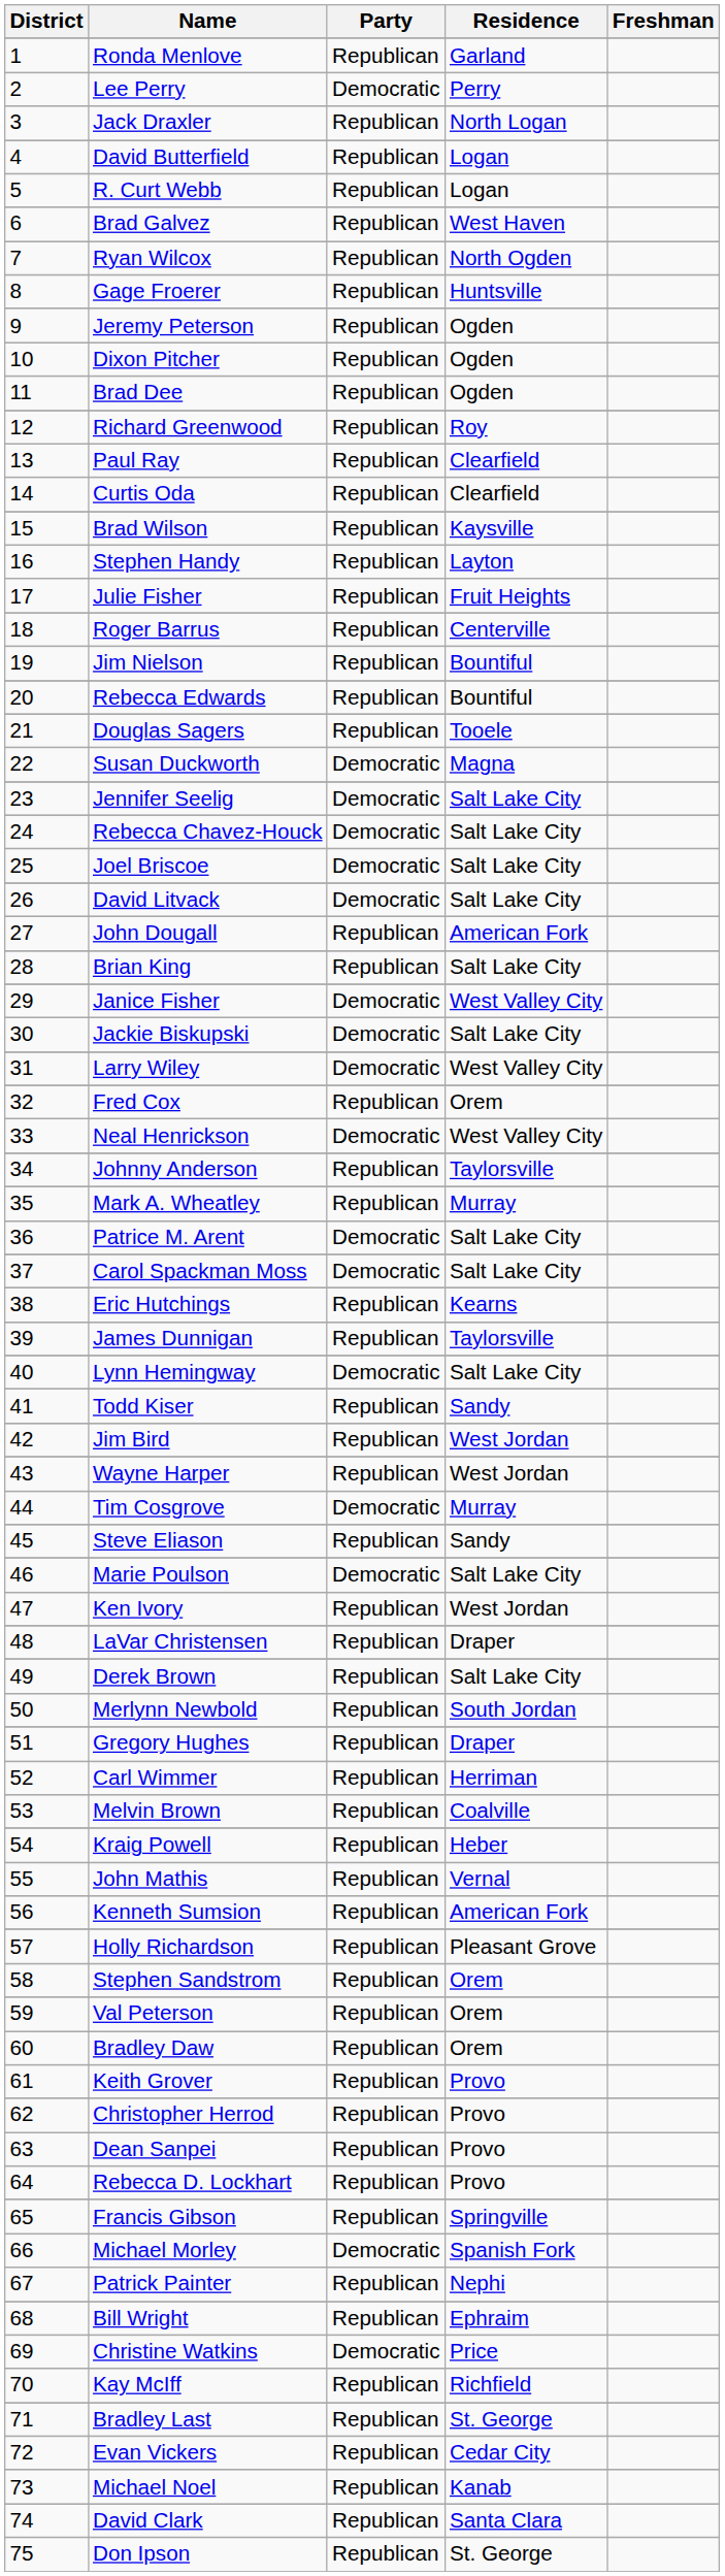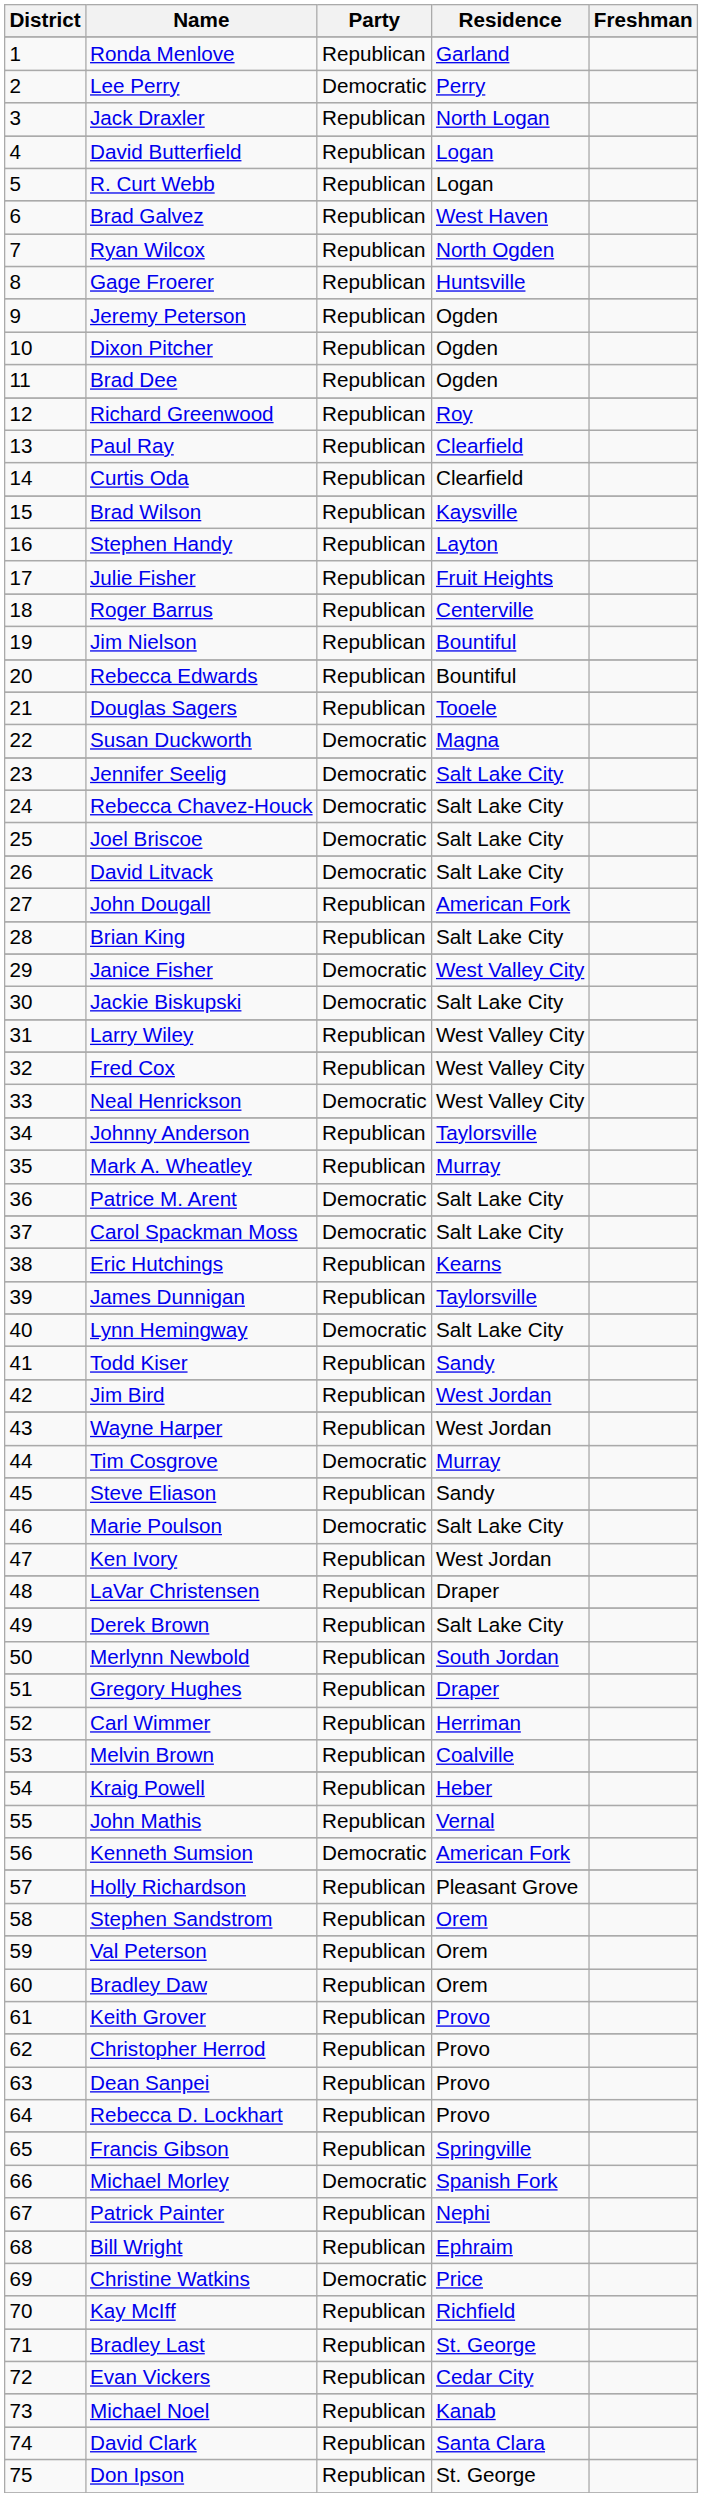 <table class="wikitable">
 <tr>
 <th>District</th>
 <th>Name</th>
 <th>Party</th>
 <th>Residence</th>
 <th>Freshman</th>
 </tr>
 <tr>
 </tr>
 <tr>
 <td>1</td>
 <td><a href='#'>Ronda Menlove</a></td>
 <td>Republican</td>
 <td><a href='#'>Garland</a></td>
 <td></td>
 </tr>
 <tr>
 </tr>
 <tr>
 <td>2</td>
 <td><a href='#'>Lee Perry</a></td>
 <td>Democratic</td>
 <td><a href='#'>Perry</a></td>
 <td></td>
 </tr>
 <tr>
 </tr>
 <tr>
 <td>3</td>
 <td><a href='#'>Jack Draxler</a></td>
 <td>Republican</td>
 <td><a href='#'>North Logan</a></td>
 <td></td>
 </tr>
 <tr>
 </tr>
 <tr>
 <td>4</td>
 <td><a href='#'>David Butterfield</a></td>
 <td>Republican</td>
 <td><a href='#'>Logan</a></td>
 <td></td>
 </tr>
 <tr>
 </tr>
 <tr>
 <td>5</td>
 <td><a href='#'>R. Curt Webb</a></td>
 <td>Republican</td>
 <td>Logan</td>
 <td></td>
 </tr>
 <tr>
 </tr>
 <tr>
 <td>6</td>
 <td><a href='#'>Brad Galvez</a></td>
 <td>Republican</td>
 <td><a href='#'>West Haven</a></td>
 <td></td>
 </tr>
 <tr>
 </tr>
 <tr>
 <td>7</td>
 <td><a href='#'>Ryan Wilcox</a></td>
 <td>Republican</td>
 <td><a href='#'>North Ogden</a></td>
 <td></td>
 </tr>
 <tr>
 </tr>
 <tr>
 <td>8</td>
 <td><a href='#'>Gage Froerer</a></td>
 <td>Republican</td>
 <td><a href='#'>Huntsville</a></td>
 <td></td>
 </tr>
 <tr>
 </tr>
 <tr>
 <td>9</td>
 <td><a href='#'>Jeremy Peterson</a></td>
 <td>Republican</td>
 <td>Ogden</td>
 <td></td>
 </tr>
 <tr>
 </tr>
 <tr>
 <td>10</td>
 <td><a href='#'>Dixon Pitcher</a></td>
 <td>Republican</td>
 <td>Ogden</td>
 <td></td>
 </tr>
 <tr>
 </tr>
 <tr>
 <td>11</td>
 <td><a href='#'>Brad Dee</a></td>
 <td>Republican</td>
 <td>Ogden</td>
 <td></td>
 </tr>
 <tr>
 </tr>
 <tr>
 <td>12</td>
 <td><a href='#'>Richard Greenwood</a></td>
 <td>Republican</td>
 <td><a href='#'>Roy</a></td>
 <td></td>
 </tr>
 <tr>
 </tr>
 <tr>
 <td>13</td>
 <td><a href='#'>Paul Ray</a></td>
 <td>Republican</td>
 <td><a href='#'>Clearfield</a></td>
 <td></td>
 </tr>
 <tr>
 </tr>
 <tr>
 <td>14</td>
 <td><a href='#'>Curtis Oda</a></td>
 <td>Republican</td>
 <td>Clearfield</td>
 <td></td>
 </tr>
 <tr>
 </tr>
 <tr>
 <td>15</td>
 <td><a href='#'>Brad Wilson</a></td>
 <td>Republican</td>
 <td><a href='#'>Kaysville</a></td>
 <td></td>
 </tr>
 <tr>
 </tr>
 <tr>
 <td>16</td>
 <td><a href='#'>Stephen Handy</a></td>
 <td>Republican</td>
 <td><a href='#'>Layton</a></td>
 <td></td>
 </tr>
 <tr>
 </tr>
 <tr>
 <td>17</td>
 <td><a href='#'>Julie Fisher</a></td>
 <td>Republican</td>
 <td><a href='#'>Fruit Heights</a></td>
 <td></td>
 </tr>
 <tr>
 </tr>
 <tr>
 <td>18</td>
 <td><a href='#'>Roger Barrus</a></td>
 <td>Republican</td>
 <td><a href='#'>Centerville</a></td>
 <td></td>
 </tr>
 <tr>
 </tr>
 <tr>
 <td>19</td>
 <td><a href='#'>Jim Nielson</a></td>
 <td>Republican</td>
 <td><a href='#'>Bountiful</a></td>
 <td></td>
 </tr>
 <tr>
 </tr>
 <tr>
 <td>20</td>
 <td><a href='#'>Rebecca Edwards</a></td>
 <td>Republican</td>
 <td>Bountiful</td>
 <td></td>
 </tr>
 <tr>
 </tr>
 <tr>
 <td>21</td>
 <td><a href='#'>Douglas Sagers</a></td>
 <td>Republican</td>
 <td><a href='#'>Tooele</a></td>
 <td></td>
 </tr>
 <tr>
 </tr>
 <tr>
 <td>22</td>
 <td><a href='#'>Susan Duckworth</a></td>
 <td>Democratic</td>
 <td><a href='#'>Magna</a></td>
 <td></td>
 </tr>
 <tr>
 </tr>
 <tr>
 <td>23</td>
 <td><a href='#'>Jennifer Seelig</a></td>
 <td>Democratic</td>
 <td><a href='#'>Salt Lake City</a></td>
 <td></td>
 </tr>
 <tr>
 </tr>
 <tr>
 <td>24</td>
 <td><a href='#'>Rebecca Chavez-Houck</a></td>
 <td>Democratic</td>
 <td>Salt Lake City</td>
 <td></td>
 </tr>
 <tr>
 </tr>
 <tr>
 <td>25</td>
 <td><a href='#'>Joel Briscoe</a></td>
 <td>Democratic</td>
 <td>Salt Lake City</td>
 <td></td>
 </tr>
 <tr>
 </tr>
 <tr>
 <td>26</td>
 <td><a href='#'>David Litvack</a></td>
 <td>Democratic</td>
 <td>Salt Lake City</td>
 <td></td>
 </tr>
 <tr>
 </tr>
 <tr>
 <td>27</td>
 <td><a href='#'>John Dougall</a></td>
 <td>Republican</td>
 <td><a href='#'>American Fork</a></td>
 <td></td>
 </tr>
 <tr>
 </tr>
 <tr>
 <td>28</td>
 <td><a href='#'>Brian King</a></td>
 <td>Republican</td>
 <td>Salt Lake City</td>
 <td></td>
 </tr>
 <tr>
 </tr>
 <tr>
 <td>29</td>
 <td><a href='#'>Janice Fisher</a></td>
 <td>Democratic</td>
 <td><a href='#'>West Valley City</a></td>
 <td></td>
 </tr>
 <tr>
 </tr>
 <tr>
 <td>30</td>
 <td><a href='#'>Jackie Biskupski</a></td>
 <td>Democratic</td>
 <td>Salt Lake City</td>
 <td></td>
 </tr>
 <tr>
 </tr>
 <tr>
 <td>31</td>
 <td><a href='#'>Larry Wiley</a></td>
-<td>Democratic</td>
+<td>Republican</td>
 <td>West Valley City</td>
 <td></td>
 </tr>
 <tr>
 </tr>
 <tr>
 <td>32</td>
 <td><a href='#'>Fred Cox</a></td>
 <td>Republican</td>
-<td>Orem</td>
+<td>West Valley City</td>
 <td></td>
 </tr>
 <tr>
 </tr>
 <tr>
 <td>33</td>
 <td><a href='#'>Neal Henrickson</a></td>
 <td>Democratic</td>
 <td>West Valley City</td>
 <td></td>
 </tr>
 <tr>
 </tr>
 <tr>
 <td>34</td>
 <td><a href='#'>Johnny Anderson</a></td>
 <td>Republican</td>
 <td><a href='#'>Taylorsville</a></td>
 <td></td>
 </tr>
 <tr>
 </tr>
 <tr>
 <td>35</td>
 <td><a href='#'>Mark A. Wheatley</a></td>
 <td>Republican</td>
 <td><a href='#'>Murray</a></td>
 <td></td>
 </tr>
 <tr>
 </tr>
 <tr>
 <td>36</td>
 <td><a href='#'>Patrice M. Arent</a></td>
 <td>Democratic</td>
 <td>Salt Lake City</td>
 <td></td>
 </tr>
 <tr>
 </tr>
 <tr>
 <td>37</td>
 <td><a href='#'>Carol Spackman Moss</a></td>
 <td>Democratic</td>
 <td>Salt Lake City</td>
 <td></td>
 </tr>
 <tr>
 </tr>
 <tr>
 <td>38</td>
 <td><a href='#'>Eric Hutchings</a></td>
 <td>Republican</td>
 <td><a href='#'>Kearns</a></td>
 <td></td>
 </tr>
 <tr>
 </tr>
 <tr>
 <td>39</td>
 <td><a href='#'>James Dunnigan</a></td>
 <td>Republican</td>
 <td><a href='#'>Taylorsville</a></td>
 <td></td>
 </tr>
 <tr>
 </tr>
 <tr>
 <td>40</td>
 <td><a href='#'>Lynn Hemingway</a></td>
 <td>Democratic</td>
 <td>Salt Lake City</td>
 <td></td>
 </tr>
 <tr>
 </tr>
 <tr>
 <td>41</td>
 <td><a href='#'>Todd Kiser</a></td>
 <td>Republican</td>
 <td><a href='#'>Sandy</a></td>
 <td></td>
 </tr>
 <tr>
 </tr>
 <tr>
 <td>42</td>
 <td><a href='#'>Jim Bird</a></td>
 <td>Republican</td>
 <td><a href='#'>West Jordan</a></td>
 <td></td>
 </tr>
 <tr>
 </tr>
 <tr>
 <td>43</td>
 <td><a href='#'>Wayne Harper</a></td>
 <td>Republican</td>
 <td>West Jordan</td>
 <td></td>
 </tr>
 <tr>
 </tr>
 <tr>
 <td>44</td>
 <td><a href='#'>Tim Cosgrove</a></td>
 <td>Democratic</td>
 <td><a href='#'>Murray</a></td>
 <td></td>
 </tr>
 <tr>
 </tr>
 <tr>
 <td>45</td>
 <td><a href='#'>Steve Eliason</a></td>
 <td>Republican</td>
 <td>Sandy</td>
 <td></td>
 </tr>
 <tr>
 </tr>
 <tr>
 <td>46</td>
 <td><a href='#'>Marie Poulson</a></td>
 <td>Democratic</td>
 <td>Salt Lake City</td>
 <td></td>
 </tr>
 <tr>
 </tr>
 <tr>
 <td>47</td>
 <td><a href='#'>Ken Ivory</a></td>
 <td>Republican</td>
 <td>West Jordan</td>
 <td></td>
 </tr>
 <tr>
 </tr>
 <tr>
 <td>48</td>
 <td><a href='#'>LaVar Christensen</a></td>
 <td>Republican</td>
 <td>Draper</td>
 <td></td>
 </tr>
 <tr>
 </tr>
 <tr>
 <td>49</td>
 <td><a href='#'>Derek Brown</a></td>
 <td>Republican</td>
 <td>Salt Lake City</td>
 <td></td>
 </tr>
 <tr>
 </tr>
 <tr>
 <td>50</td>
 <td><a href='#'>Merlynn Newbold</a></td>
 <td>Republican</td>
 <td><a href='#'>South Jordan</a></td>
 <td></td>
 </tr>
 <tr>
 </tr>
 <tr>
 <td>51</td>
 <td><a href='#'>Gregory Hughes</a></td>
 <td>Republican</td>
 <td><a href='#'>Draper</a></td>
 <td></td>
 </tr>
 <tr>
 </tr>
 <tr>
 <td>52</td>
 <td><a href='#'>Carl Wimmer</a></td>
 <td>Republican</td>
 <td><a href='#'>Herriman</a></td>
 <td></td>
 </tr>
 <tr>
 </tr>
 <tr>
 <td>53</td>
 <td><a href='#'>Melvin Brown</a></td>
 <td>Republican</td>
 <td><a href='#'>Coalville</a></td>
 <td></td>
 </tr>
 <tr>
 </tr>
 <tr>
 <td>54</td>
 <td><a href='#'>Kraig Powell</a></td>
 <td>Republican</td>
 <td><a href='#'>Heber</a></td>
 <td></td>
 </tr>
 <tr>
 </tr>
 <tr>
 <td>55</td>
 <td><a href='#'>John Mathis</a></td>
 <td>Republican</td>
 <td><a href='#'>Vernal</a></td>
 <td></td>
 </tr>
 <tr>
 </tr>
 <tr>
 <td>56</td>
 <td><a href='#'>Kenneth Sumsion</a></td>
-<td>Republican</td>
+<td>Democratic</td>
 <td><a href='#'>American Fork</a></td>
 <td></td>
 </tr>
 <tr>
 </tr>
 <tr>
 <td>57</td>
 <td><a href='#'>Holly Richardson</a></td>
 <td>Republican</td>
 <td>Pleasant Grove</td>
 <td></td>
 </tr>
 <tr>
 </tr>
 <tr>
 <td>58</td>
 <td><a href='#'>Stephen Sandstrom</a></td>
 <td>Republican</td>
 <td><a href='#'>Orem</a></td>
 <td></td>
 </tr>
 <tr>
 </tr>
 <tr>
 <td>59</td>
 <td><a href='#'>Val Peterson</a></td>
 <td>Republican</td>
 <td>Orem</td>
 <td></td>
 </tr>
 <tr>
 </tr>
 <tr>
 <td>60</td>
 <td><a href='#'>Bradley Daw</a></td>
 <td>Republican</td>
 <td>Orem</td>
 <td></td>
 </tr>
 <tr>
 </tr>
 <tr>
 <td>61</td>
 <td><a href='#'>Keith Grover</a></td>
 <td>Republican</td>
 <td><a href='#'>Provo</a></td>
 <td></td>
 </tr>
 <tr>
 </tr>
 <tr>
 <td>62</td>
 <td><a href='#'>Christopher Herrod</a></td>
 <td>Republican</td>
 <td>Provo</td>
 <td></td>
 </tr>
 <tr>
 </tr>
 <tr>
 <td>63</td>
 <td><a href='#'>Dean Sanpei</a></td>
 <td>Republican</td>
 <td>Provo</td>
 <td></td>
 </tr>
 <tr>
 </tr>
 <tr>
 <td>64</td>
 <td><a href='#'>Rebecca D. Lockhart</a></td>
 <td>Republican</td>
 <td>Provo</td>
 <td></td>
 </tr>
 <tr>
 </tr>
 <tr>
 <td>65</td>
 <td><a href='#'>Francis Gibson</a></td>
 <td>Republican</td>
 <td><a href='#'>Springville</a></td>
 <td></td>
 </tr>
 <tr>
 </tr>
 <tr>
 <td>66</td>
 <td><a href='#'>Michael Morley</a></td>
 <td>Democratic</td>
 <td><a href='#'>Spanish Fork</a></td>
 <td></td>
 </tr>
 <tr>
 </tr>
 <tr>
 <td>67</td>
 <td><a href='#'>Patrick Painter</a></td>
 <td>Republican</td>
 <td><a href='#'>Nephi</a></td>
 <td></td>
 </tr>
 <tr>
 </tr>
 <tr>
 <td>68</td>
 <td><a href='#'>Bill Wright</a></td>
 <td>Republican</td>
 <td><a href='#'>Ephraim</a></td>
 <td></td>
 </tr>
 <tr>
 </tr>
 <tr>
 <td>69</td>
 <td><a href='#'>Christine Watkins</a></td>
 <td>Democratic</td>
 <td><a href='#'>Price</a></td>
 <td></td>
 </tr>
 <tr>
 </tr>
 <tr>
 <td>70</td>
 <td><a href='#'>Kay McIff</a></td>
 <td>Republican</td>
 <td><a href='#'>Richfield</a></td>
 <td></td>
 </tr>
 <tr>
 </tr>
 <tr>
 <td>71</td>
 <td><a href='#'>Bradley Last</a></td>
 <td>Republican</td>
 <td><a href='#'>St. George</a></td>
 <td></td>
 </tr>
 <tr>
 </tr>
 <tr>
 <td>72</td>
 <td><a href='#'>Evan Vickers</a></td>
 <td>Republican</td>
 <td><a href='#'>Cedar City</a></td>
 <td></td>
 </tr>
 <tr>
 </tr>
 <tr>
 <td>73</td>
 <td><a href='#'>Michael Noel</a></td>
 <td>Republican</td>
 <td><a href='#'>Kanab</a></td>
 <td></td>
 </tr>
 <tr>
 </tr>
 <tr>
 <td>74</td>
 <td><a href='#'>David Clark</a></td>
 <td>Republican</td>
 <td><a href='#'>Santa Clara</a></td>
 <td></td>
 </tr>
 <tr>
 </tr>
 <tr>
 <td>75</td>
 <td><a href='#'>Don Ipson</a></td>
 <td>Republican</td>
 <td>St. George</td>
 <td></td>
 </tr>
 <tr>
 </tr>
 </table>
